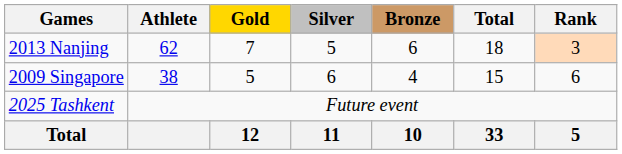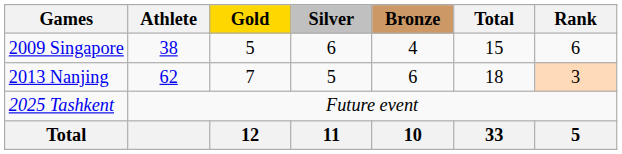 <table class="wikitable sortable" style="margin-top:0em; text-align:center; font-size:100%;">
 <tr>
 <th>Games</th>
 <th style="width:4em;">Athlete</th>
 <th style="background:gold; width:4em;"><strong>Gold</strong></th>
 <th style="background:silver; width:4em;"><strong>Silver</strong></th>
 <th style="background:#cc9966; width:4em;"><strong>Bronze</strong></th>
 <th style="width:4em;">Total</th>
 <th style="width:4em;">Rank</th>
 </tr>
 <tr>
+<td align=left> <a href='#'>2009 Singapore</a></td>
+<td><a href='#'>38</a></td>
+<td>5</td>
+<td>6</td>
+<td>4</td>
+<td>15</td>
+<td>6</td>
+</tr>
+<tr>
 <td align=left> <a href='#'>2013 Nanjing</a></td>
 <td><a href='#'>62</a></td>
 <td>7</td>
 <td>5</td>
 <td>6</td>
 <td>18</td>
 <td bgcolor=ffdab9>3</td>
-</tr>
-<tr>
-<td align=left> <a href='#'>2009 Singapore</a></td>
-<td><a href='#'>38</a></td>
-<td>5</td>
-<td>6</td>
-<td>4</td>
-<td>15</td>
-<td>6</td>
 </tr>
 <tr>
 <td align=left> <em><a href='#'>2025 Tashkent</a></em></td>
 <td colspan=6><em>Future event</em></td>
 </tr>
 <tr>
 <th>Total</th>
 <th></th>
 <th>12</th>
 <th>11</th>
 <th>10</th>
 <th>33</th>
 <th>5</th>
 </tr>
 </table>
